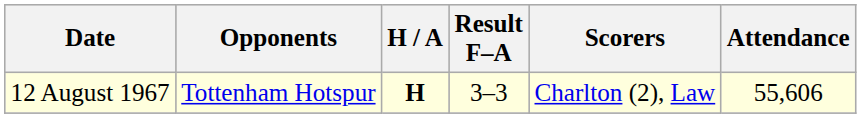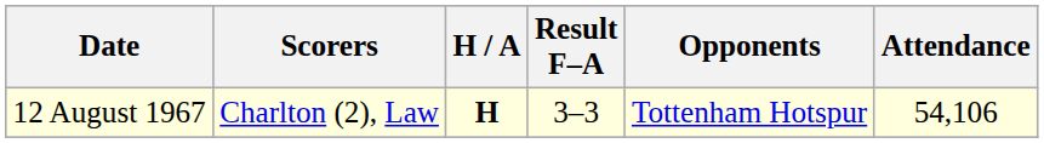 <table class="wikitable" style="text-align:center">
 <tr>
 <th>Date</th>
-<th>Opponents</th>
+<th>Scorers</th>
 <th>H / A</th>
 <th>Result<br>F–A</th>
-<th>Scorers</th>
+<th>Opponents</th>
 <th>Attendance</th>
 </tr>
 <tr bgcolor="#ffffdd">
 <td>12 August 1967</td>
-<td><a href='#'>Tottenham Hotspur</a></td>
+<td><a href='#'>Charlton</a> (2), <a href='#'>Law</a></td>
 <td><strong>H</strong></td>
 <td>3–3</td>
-<td><a href='#'>Charlton</a> (2), <a href='#'>Law</a></td>
-<td>55,606</td>
+<td><a href='#'>Tottenham Hotspur</a></td>
+<td>54,106</td>
 </tr>
 </table>
